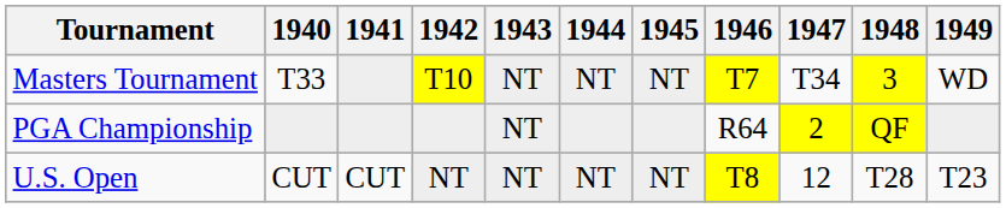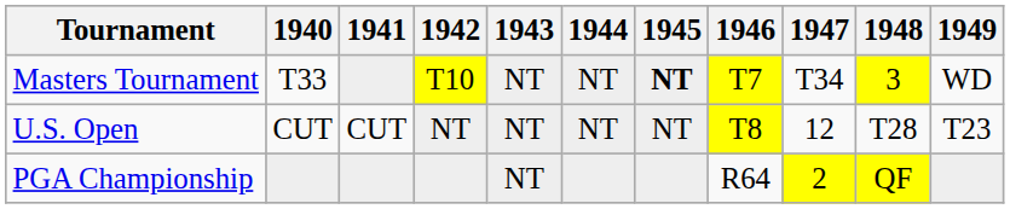 <table class="wikitable" style="font-size:95%;text-align:center;">
 <tr>
 <th>Tournament</th>
 <th>1940</th>
 <th>1941</th>
 <th>1942</th>
 <th>1943</th>
 <th>1944</th>
 <th>1945</th>
 <th>1946</th>
 <th>1947</th>
 <th>1948</th>
 <th>1949</th>
 </tr>
 <tr>
 <td align=left><a href='#'>Masters Tournament</a></td>
 <td>T33</td>
 <td style="background:#eeeeee;"></td>
 <td style="background:yellow;">T10</td>
 <td style="background:#eeeeee;">NT</td>
 <td style="background:#eeeeee;">NT</td>
-<td style="background:#eeeeee;">NT</td>
+<td style="background:#eeeeee;"><strong>NT</strong></td>
 <td style="background:yellow;">T7</td>
 <td>T34</td>
 <td style="background:yellow;">3</td>
 <td>WD</td>
+</tr>
+<tr>
+<td align=left><a href='#'>U.S. Open</a></td>
+<td>CUT</td>
+<td>CUT</td>
+<td style="background:#eeeeee;">NT</td>
+<td style="background:#eeeeee;">NT</td>
+<td style="background:#eeeeee;">NT</td>
+<td style="background:#eeeeee;">NT</td>
+<td style="background:yellow;">T8</td>
+<td>12</td>
+<td>T28</td>
+<td>T23</td>
 </tr>
 <tr>
 <td align=left><a href='#'>PGA Championship</a></td>
 <td style="background:#eeeeee;"></td>
 <td style="background:#eeeeee;"></td>
 <td style="background:#eeeeee;"></td>
 <td style="background:#eeeeee;">NT</td>
 <td style="background:#eeeeee;"></td>
 <td style="background:#eeeeee;"></td>
 <td>R64</td>
 <td style="background:yellow;">2</td>
 <td style="background:yellow;">QF</td>
 <td style="background:#eeeeee;"></td>
 </tr>
-<tr>
-<td align=left><a href='#'>U.S. Open</a></td>
-<td>CUT</td>
-<td>CUT</td>
-<td style="background:#eeeeee;">NT</td>
-<td style="background:#eeeeee;">NT</td>
-<td style="background:#eeeeee;">NT</td>
-<td style="background:#eeeeee;">NT</td>
-<td style="background:yellow;">T8</td>
-<td>12</td>
-<td>T28</td>
-<td>T23</td>
-</tr>
 </table>
